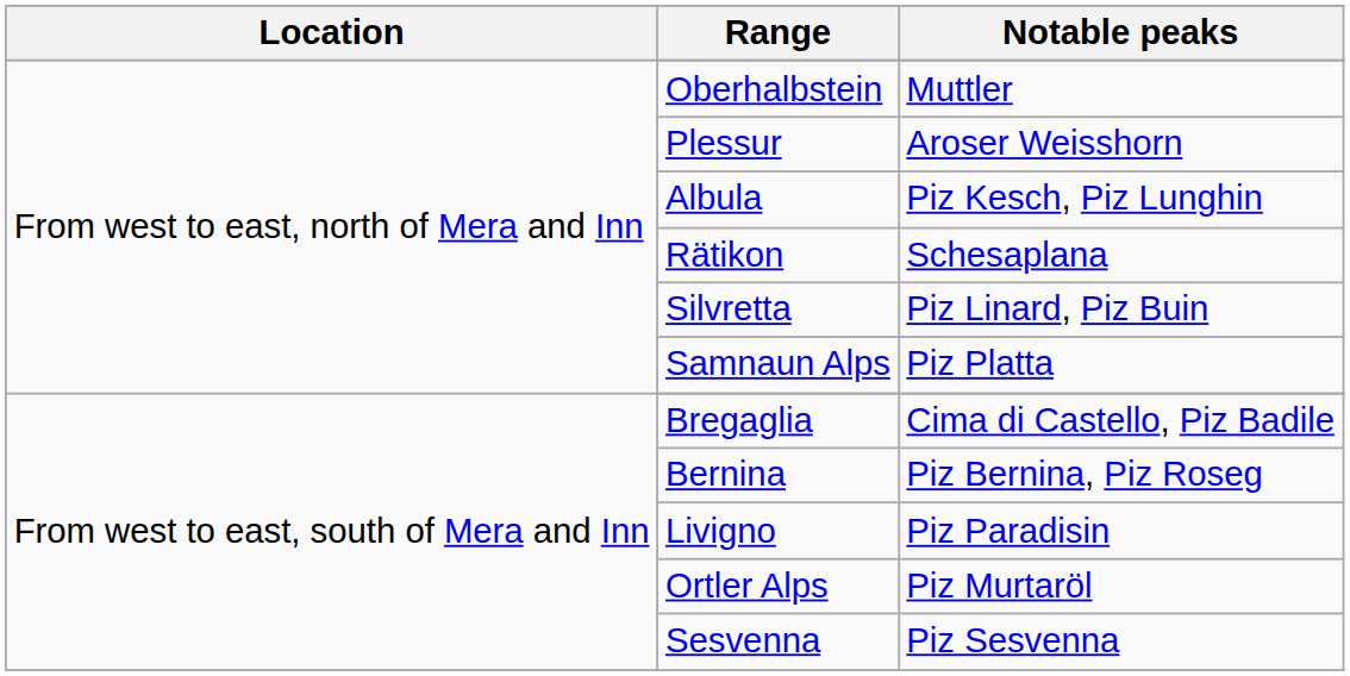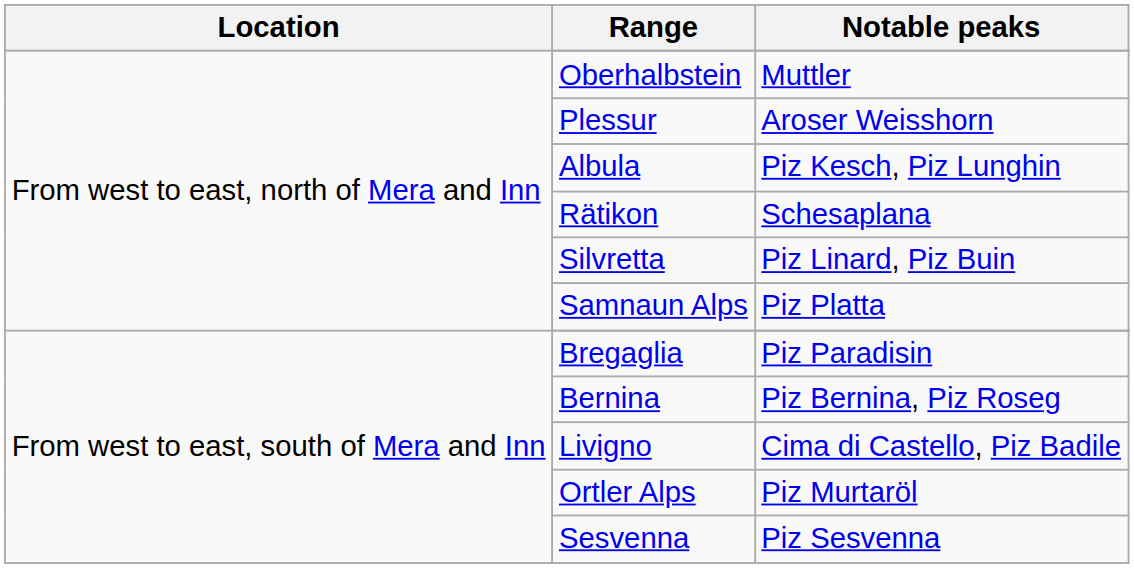 <table class="wikitable" font=90%">
 <tr bgcolor="#CCCCCC">
 <th>Location</th>
 <th>Range</th>
 <th>Notable peaks</th>
 </tr>
 <tr>
 <td rowspan="7">From west to east, north of <a href='#'>Mera</a> and <a href='#'>Inn</a></td>
 </tr>
 <tr>
 <td><a href='#'>Oberhalbstein</a></td>
 <td><a href='#'>Muttler</a></td>
 </tr>
 <tr>
 <td><a href='#'>Plessur</a></td>
 <td><a href='#'>Aroser Weisshorn</a></td>
 </tr>
 <tr>
 <td><a href='#'>Albula</a></td>
 <td><a href='#'>Piz Kesch</a>, <a href='#'>Piz Lunghin</a></td>
 </tr>
 <tr>
 <td><a href='#'>Rätikon</a></td>
 <td><a href='#'>Schesaplana</a></td>
 </tr>
 <tr>
 <td><a href='#'>Silvretta</a></td>
 <td><a href='#'>Piz Linard</a>, <a href='#'>Piz Buin</a></td>
 </tr>
 <tr>
 <td><a href='#'>Samnaun Alps</a></td>
 <td><a href='#'>Piz Platta</a></td>
 </tr>
 <tr>
 <td rowspan="7">From west to east, south of <a href='#'>Mera</a> and <a href='#'>Inn</a></td>
 </tr>
 <tr>
 <td><a href='#'>Bregaglia</a></td>
-<td><a href='#'>Cima di Castello</a>, <a href='#'>Piz Badile</a></td>
+<td><a href='#'>Piz Paradisin</a></td>
 </tr>
 <tr>
 <td><a href='#'>Bernina</a></td>
 <td><a href='#'>Piz Bernina</a>, <a href='#'>Piz Roseg</a></td>
 </tr>
 <tr>
 <td><a href='#'>Livigno</a></td>
-<td><a href='#'>Piz Paradisin</a></td>
+<td><a href='#'>Cima di Castello</a>, <a href='#'>Piz Badile</a></td>
 </tr>
 <tr>
 <td><a href='#'>Ortler Alps</a></td>
 <td><a href='#'>Piz Murtaröl</a></td>
 </tr>
 <tr>
 <td><a href='#'>Sesvenna</a></td>
 <td><a href='#'>Piz Sesvenna</a></td>
 </tr>
 </table>
